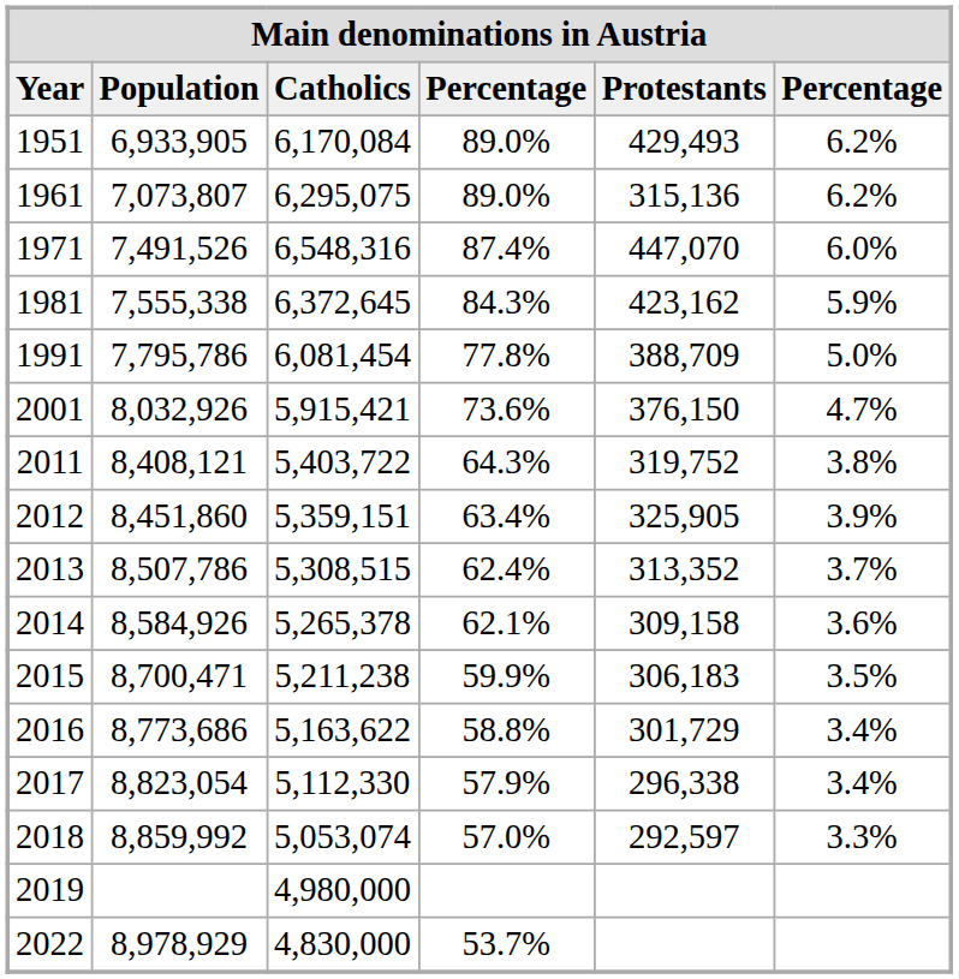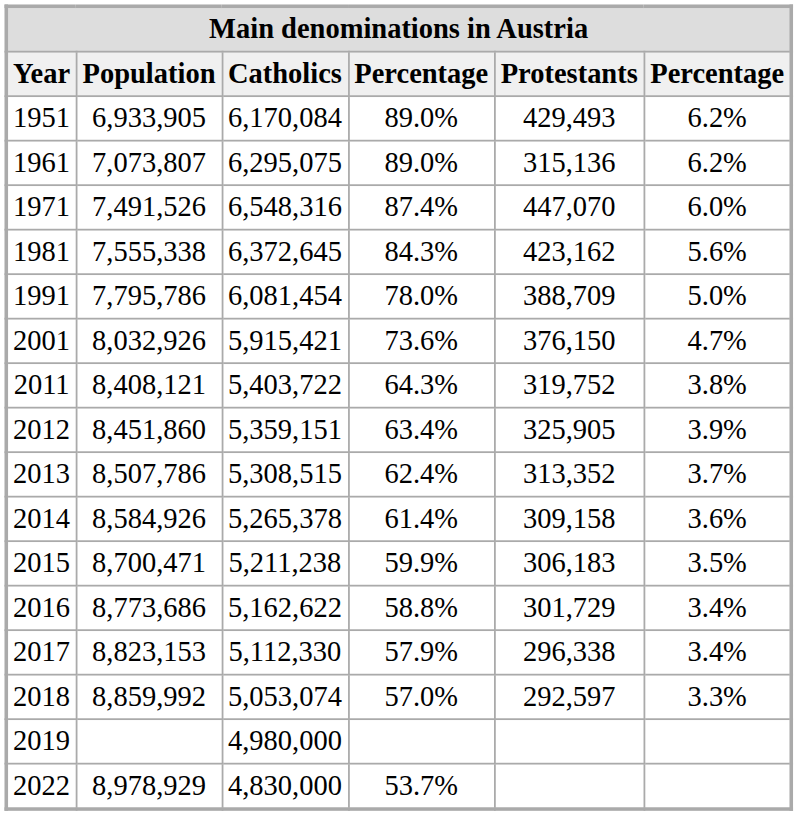 <table cellpadding="3" cellspacing="0" rules="all" style="width:250px; float:right; margin:1em; background:#fff; border:2px solid #aaa; font-size:100%;">
 <tr style="background:#ddd;">
 <td colspan="8" style="text-align:center;"><strong>Main denominations in Austria</strong><br></td>
 </tr>
 <tr style="background:#f0f0f0; text-align:center;">
 <th>Year</th>
 <th>Population</th>
 <th>Catholics</th>
 <th>Percentage</th>
 <th>Protestants</th>
 <th>Percentage</th>
 </tr>
 <tr style="text-align:center;">
 <td>1951</td>
 <td>6,933,905</td>
 <td>6,170,084</td>
 <td>89.0%</td>
 <td>429,493</td>
 <td>6.2%</td>
 </tr>
 <tr style="text-align:center;">
 <td>1961</td>
 <td>7,073,807</td>
 <td>6,295,075</td>
 <td>89.0%</td>
 <td>315,136</td>
 <td>6.2%</td>
 </tr>
 <tr style="text-align:center;">
 <td>1971</td>
 <td>7,491,526</td>
 <td>6,548,316</td>
 <td>87.4%</td>
 <td>447,070</td>
 <td>6.0%</td>
 </tr>
 <tr style="text-align:center;">
 <td>1981</td>
 <td>7,555,338</td>
 <td>6,372,645</td>
 <td>84.3%</td>
 <td>423,162</td>
-<td>5.9%</td>
+<td>5.6%</td>
 </tr>
 <tr style="text-align:center;">
 <td>1991</td>
 <td>7,795,786</td>
 <td>6,081,454</td>
-<td>77.8%</td>
+<td>78.0%</td>
 <td>388,709</td>
 <td>5.0%</td>
 </tr>
 <tr style="text-align:center;">
 <td>2001</td>
 <td>8,032,926</td>
 <td>5,915,421</td>
 <td>73.6%</td>
 <td>376,150</td>
 <td>4.7%</td>
 </tr>
 <tr style="text-align:center;">
 <td>2011</td>
 <td>8,408,121</td>
 <td>5,403,722</td>
 <td>64.3%</td>
 <td>319,752</td>
 <td>3.8%</td>
 </tr>
 <tr style="text-align:center;">
 <td>2012</td>
 <td>8,451,860</td>
 <td>5,359,151</td>
 <td>63.4%</td>
 <td>325,905</td>
 <td>3.9%</td>
 </tr>
 <tr style="text-align:center;">
 <td>2013</td>
 <td>8,507,786</td>
 <td>5,308,515</td>
 <td>62.4%</td>
 <td>313,352</td>
 <td>3.7%</td>
 </tr>
 <tr style="text-align:center;">
 <td>2014</td>
 <td>8,584,926</td>
 <td>5,265,378</td>
-<td>62.1%</td>
+<td>61.4%</td>
 <td>309,158</td>
 <td>3.6%</td>
 </tr>
 <tr style="text-align:center;">
 <td>2015</td>
 <td>8,700,471</td>
 <td>5,211,238</td>
 <td>59.9%</td>
 <td>306,183</td>
 <td>3.5%</td>
 </tr>
 <tr style="text-align:center;">
 <td>2016</td>
 <td>8,773,686</td>
-<td>5,163,622</td>
+<td>5,162,622</td>
 <td>58.8%</td>
 <td>301,729</td>
 <td>3.4%</td>
 </tr>
 <tr style="text-align:center;">
 <td>2017</td>
-<td>8,823,054</td>
+<td>8,823,153</td>
 <td>5,112,330</td>
 <td>57.9%</td>
 <td>296,338</td>
 <td>3.4%</td>
 </tr>
 <tr style="text-align:center;">
 <td>2018</td>
 <td>8,859,992</td>
 <td>5,053,074</td>
 <td>57.0%</td>
 <td>292,597</td>
 <td>3.3%</td>
 </tr>
 <tr style="text-align:center;">
 <td>2019</td>
 <td></td>
 <td>4,980,000</td>
 <td></td>
 <td></td>
 <td></td>
 </tr>
 <tr style="text-align:center;">
 <td>2022</td>
 <td>8,978,929</td>
 <td>4,830,000 </td>
 <td>53.7%</td>
 <td></td>
 <td></td>
 </tr>
 </table>
